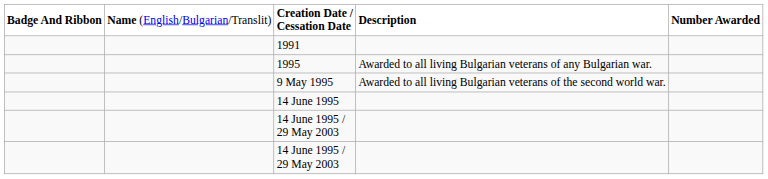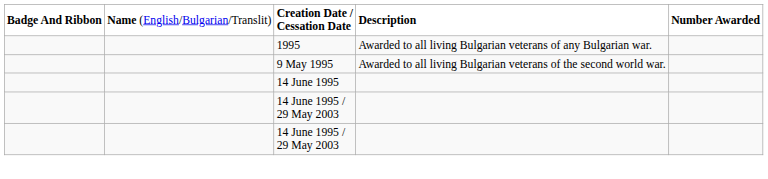 <table class="wikitable">
 <tr bgcolor="#FFFFFF">
 <td><strong>Badge And Ribbon</strong></td>
 <td><strong>Name</strong> (<a href='#'>English</a>/<a href='#'>Bulgarian</a>/Translit)</td>
 <td><strong>Creation Date /<br>Cessation Date</strong></td>
 <td><strong>Description</strong></td>
 <td><strong>Number Awarded</strong></td>
-</tr>
-<tr>
-<td></td>
-<td></td>
-<td>1991</td>
-<td></td>
-<td></td>
 </tr>
 <tr>
 <td></td>
 <td></td>
 <td>1995</td>
 <td>Awarded to all living Bulgarian veterans of any Bulgarian war.</td>
 <td></td>
 </tr>
 <tr>
 <td></td>
 <td></td>
 <td>9 May 1995</td>
 <td>Awarded to all living Bulgarian veterans of the second world war.</td>
 <td></td>
 </tr>
 <tr>
 <td></td>
 <td></td>
 <td>14 June 1995</td>
 <td></td>
 <td></td>
 </tr>
 <tr>
 <td></td>
 <td></td>
 <td>14 June 1995 /<br>29 May 2003</td>
 <td></td>
 <td></td>
 </tr>
 <tr>
 <td></td>
 <td></td>
 <td>14 June 1995 /<br>29 May 2003</td>
 <td></td>
 <td></td>
 </tr>
 </table>
